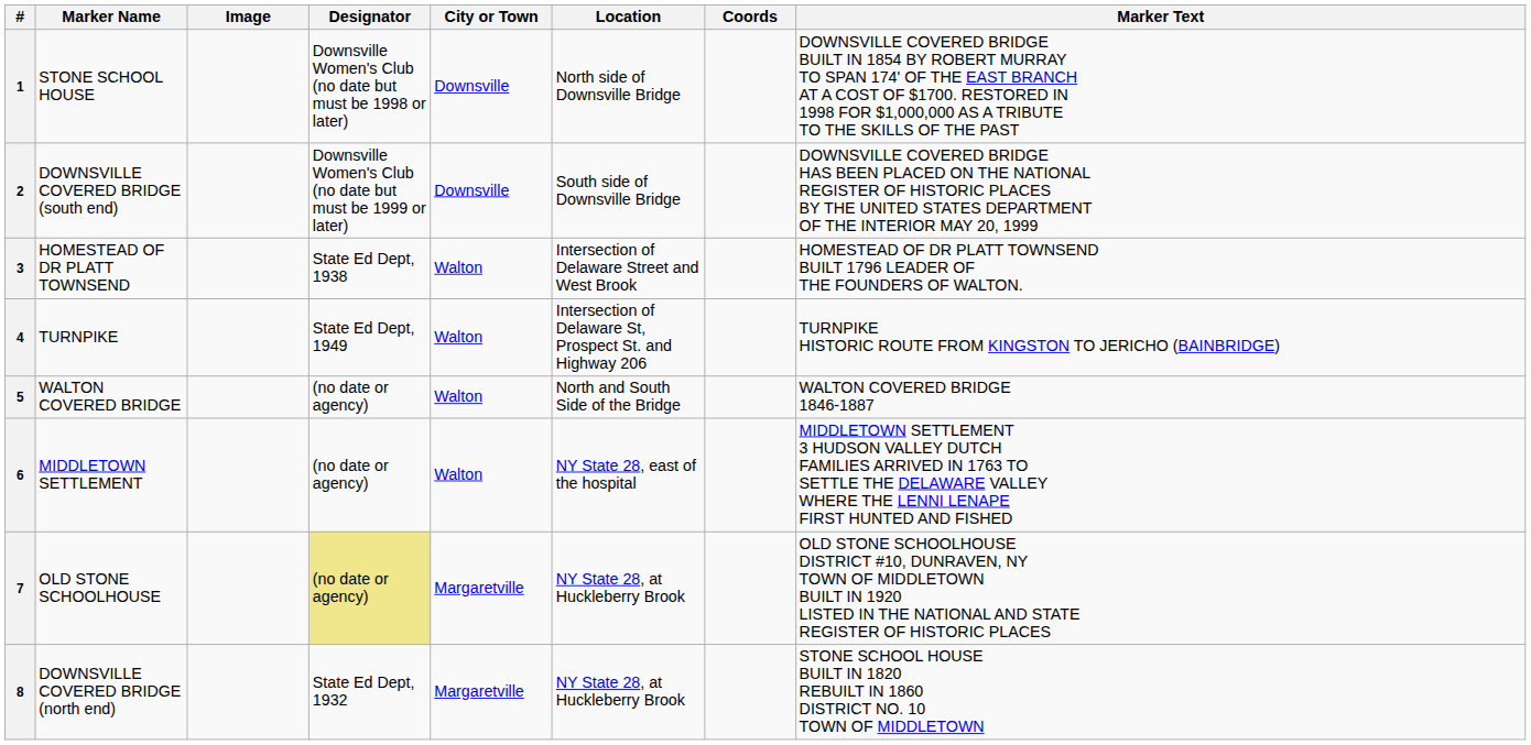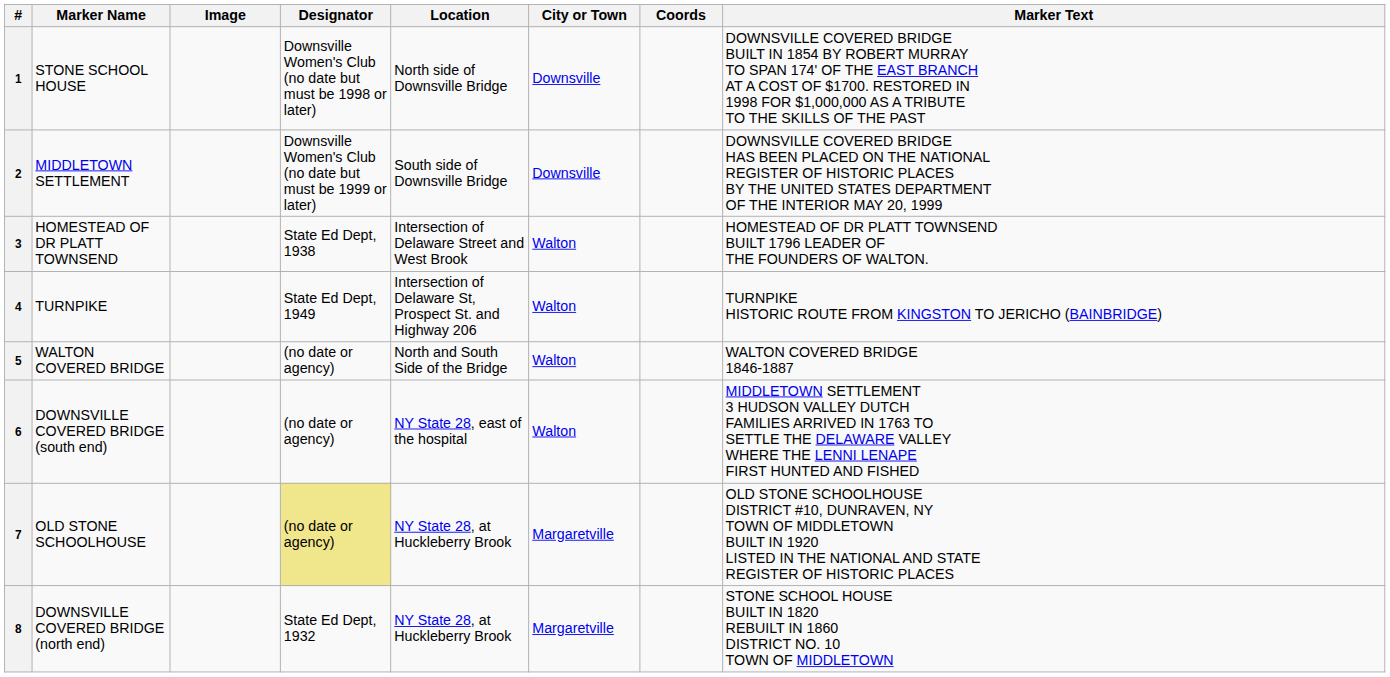 <table class="wikitable sortable" style="width:98%">
 <tr>
 <th width = 2% ><strong>#</strong></th>
 <th width = 10% ><strong>Marker Name</strong></th>
 <th width = 8% class="unsortable" ><strong>Image</strong></th>
 <th width = 8% ><strong>Designator</strong></th>
+<th width = 10% ><strong>Location</strong></th>
 <th width = 8% ><strong>City or Town</strong></th>
-<th width = 10% ><strong>Location</strong></th>
 <th width = 6% ><strong>Coords</strong></th>
 <th class="unsortable" ><strong>Marker Text</strong></th>
 </tr>
 <tr ->
 <th><small>1</small></th>
 <td>STONE SCHOOL HOUSE</td>
 <td></td>
 <td>Downsville Women's Club (no date but must be 1998 or later)</td>
+<td>North side of Downsville Bridge</td>
 <td><a href='#'>Downsville</a></td>
-<td>North side of Downsville Bridge</td>
 <td><small></small></td>
 <td>DOWNSVILLE COVERED BRIDGE<br>BUILT IN 1854 BY ROBERT MURRAY <br> TO SPAN 174' OF THE <a href='#'>EAST BRANCH</a> <br> AT A COST OF $1700. RESTORED IN <br> 1998 FOR $1,000,000 AS A TRIBUTE <br> TO THE SKILLS OF THE PAST</td>
 </tr>
 <tr ->
 <th><small>2</small></th>
-<td>DOWNSVILLE COVERED BRIDGE (south end)</td>
+<td><a href='#'>MIDDLETOWN</a> SETTLEMENT</td>
 <td></td>
 <td>Downsville Women's Club (no date but must be 1999 or later)</td>
+<td>South side of Downsville Bridge</td>
 <td><a href='#'>Downsville</a></td>
-<td>South side of Downsville Bridge</td>
 <td><small></small></td>
 <td>DOWNSVILLE COVERED BRIDGE<br>HAS BEEN PLACED ON THE NATIONAL <br> REGISTER OF HISTORIC PLACES <br> BY THE UNITED STATES DEPARTMENT <br> OF THE INTERIOR MAY 20, 1999</td>
 </tr>
 <tr ->
 <th><small>3</small></th>
 <td>HOMESTEAD OF DR PLATT TOWNSEND</td>
 <td></td>
 <td>State Ed Dept, 1938</td>
+<td>Intersection of Delaware Street and West Brook</td>
 <td><a href='#'>Walton</a></td>
-<td>Intersection of Delaware Street and West Brook</td>
 <td><small></small></td>
 <td>HOMESTEAD OF DR PLATT TOWNSEND<br>BUILT 1796 LEADER OF <br> THE FOUNDERS OF WALTON.</td>
 </tr>
 <tr ->
 <th><small>4</small></th>
 <td>TURNPIKE</td>
 <td></td>
 <td>State Ed Dept, 1949</td>
+<td>Intersection of Delaware St, Prospect St. and Highway 206</td>
 <td><a href='#'>Walton</a></td>
-<td>Intersection of Delaware St, Prospect St. and Highway 206</td>
 <td><small></small></td>
 <td>TURNPIKE<br>HISTORIC ROUTE FROM <a href='#'>KINGSTON</a> TO JERICHO (<a href='#'>BAINBRIDGE</a>)</td>
 </tr>
 <tr ->
 <th><small>5</small></th>
 <td>WALTON COVERED BRIDGE</td>
 <td></td>
 <td>(no date or agency)</td>
+<td>North and South Side of the Bridge</td>
 <td><a href='#'>Walton</a></td>
-<td>North and South Side of the Bridge</td>
 <td><small></small></td>
 <td>WALTON COVERED BRIDGE<br>1846-1887</td>
 </tr>
 <tr ->
 <th><small>6</small></th>
-<td><a href='#'>MIDDLETOWN</a> SETTLEMENT</td>
+<td>DOWNSVILLE COVERED BRIDGE (south end)</td>
 <td></td>
 <td>(no date or agency)</td>
+<td><a href='#'>NY State 28</a>, east of the hospital</td>
 <td><a href='#'>Walton</a></td>
-<td><a href='#'>NY State 28</a>, east of the hospital</td>
 <td><small></small></td>
 <td><a href='#'>MIDDLETOWN</a> SETTLEMENT<br>3 HUDSON VALLEY DUTCH <br> FAMILIES ARRIVED IN 1763 TO <br> SETTLE THE <a href='#'>DELAWARE</a> VALLEY <br> WHERE THE <a href='#'>LENNI LENAPE</a> <br> FIRST HUNTED AND FISHED</td>
 </tr>
 <tr ->
 <th><small>7</small></th>
 <td>OLD STONE SCHOOLHOUSE</td>
 <td></td>
 <td style="background: khaki;">(no date or agency)</td>
+<td><a href='#'>NY State 28</a>, at Huckleberry Brook</td>
 <td><a href='#'>Margaretville</a></td>
-<td><a href='#'>NY State 28</a>, at Huckleberry Brook</td>
 <td><small></small></td>
 <td>OLD STONE SCHOOLHOUSE<br>DISTRICT #10, DUNRAVEN, NY <br> TOWN OF MIDDLETOWN <br> BUILT IN 1920 <br> LISTED IN THE NATIONAL AND STATE <br> REGISTER OF HISTORIC PLACES</td>
 </tr>
 <tr ->
 <th><small>8</small></th>
 <td>DOWNSVILLE COVERED BRIDGE (north end)</td>
 <td></td>
 <td>State Ed Dept, 1932</td>
+<td><a href='#'>NY State 28</a>, at Huckleberry Brook</td>
 <td><a href='#'>Margaretville</a></td>
-<td><a href='#'>NY State 28</a>, at Huckleberry Brook</td>
 <td><small></small></td>
 <td>STONE SCHOOL HOUSE<br>BUILT IN 1820 <br> REBUILT IN 1860 <br> DISTRICT NO. 10 <br> TOWN OF <a href='#'>MIDDLETOWN</a></td>
 </tr>
 </table>
